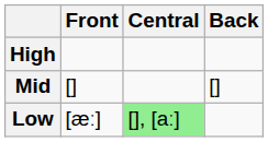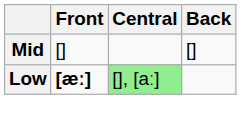 <table class="wikitable">
 <tr>
 <th></th>
 <th>Front</th>
 <th>Central</th>
 <th>Back</th>
-</tr>
-<tr>
-<th>High</th>
-<td></td>
-<td></td>
-<td></td>
 </tr>
 <tr>
 <th>Mid</th>
 <td> []</td>
 <td></td>
 <td> []</td>
 </tr>
 <tr>
 <th>Low</th>
-<td> [æː]</td>
+<td><strong> [æː]</strong></td>
 <td style="background: lightgreen;"> [],  [aː]</td>
 <td></td>
 </tr>
 </table>
